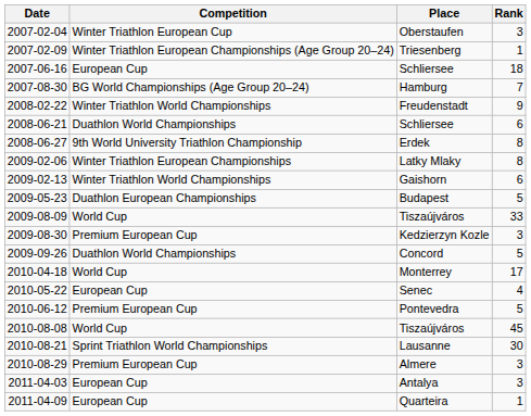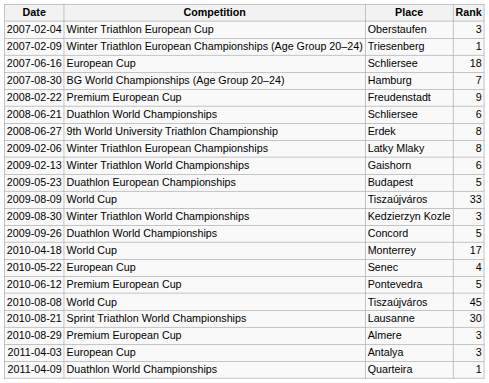 <table class="wikitable sortable">
 <tr>
 <th>Date</th>
 <th>Competition</th>
 <th>Place</th>
 <th>Rank</th>
 </tr>
 <tr>
 <td style="text-align:right">2007-02-04</td>
 <td>Winter Triathlon European Cup</td>
 <td>Oberstaufen</td>
 <td style="text-align:right">3</td>
 </tr>
 <tr>
 <td style="text-align:right">2007-02-09</td>
 <td>Winter Triathlon European Championships (Age Group 20–24)</td>
 <td>Triesenberg</td>
 <td style="text-align:right">1</td>
 </tr>
 <tr>
 <td style="text-align:right">2007-06-16</td>
 <td>European Cup</td>
 <td>Schliersee</td>
 <td style="text-align:right">18</td>
 </tr>
 <tr>
 <td style="text-align:right">2007-08-30</td>
 <td>BG World Championships (Age Group 20–24)</td>
 <td>Hamburg</td>
 <td style="text-align:right">7</td>
 </tr>
 <tr>
 <td style="text-align:right">2008-02-22</td>
-<td>Winter Triathlon World Championships</td>
+<td>Premium European Cup</td>
 <td>Freudenstadt</td>
 <td style="text-align:right">9</td>
 </tr>
 <tr>
 <td style="text-align:right">2008-06-21</td>
 <td>Duathlon World Championships</td>
 <td>Schliersee</td>
 <td style="text-align:right">6</td>
 </tr>
 <tr>
 <td style="text-align:right">2008-06-27</td>
 <td>9th World University Triathlon Championship</td>
 <td>Erdek</td>
 <td style="text-align:right">8</td>
 </tr>
 <tr>
 <td style="text-align:right">2009-02-06</td>
 <td>Winter Triathlon European Championships</td>
 <td>Latky Mlaky</td>
 <td style="text-align:right">8</td>
 </tr>
 <tr>
 <td style="text-align:right">2009-02-13</td>
 <td>Winter Triathlon World Championships</td>
 <td>Gaishorn</td>
 <td style="text-align:right">6</td>
 </tr>
 <tr>
 <td style="text-align:right">2009-05-23</td>
 <td>Duathlon European Championships</td>
 <td>Budapest</td>
 <td style="text-align:right">5</td>
 </tr>
 <tr>
 <td style="text-align:right">2009-08-09</td>
 <td>World Cup</td>
 <td>Tiszaújváros</td>
 <td style="text-align:right">33</td>
 </tr>
 <tr>
 <td style="text-align:right">2009-08-30</td>
-<td>Premium European Cup</td>
+<td>Winter Triathlon World Championships</td>
 <td>Kedzierzyn Kozle</td>
 <td style="text-align:right">3</td>
 </tr>
 <tr>
 <td style="text-align:right">2009-09-26</td>
 <td>Duathlon World Championships</td>
 <td>Concord</td>
 <td style="text-align:right">5</td>
 </tr>
 <tr>
 <td style="text-align:right">2010-04-18</td>
 <td>World Cup</td>
 <td>Monterrey</td>
 <td style="text-align:right">17</td>
 </tr>
 <tr>
 <td style="text-align:right">2010-05-22</td>
 <td>European Cup</td>
 <td>Senec</td>
 <td style="text-align:right">4</td>
 </tr>
 <tr>
 <td style="text-align:right">2010-06-12</td>
 <td>Premium European Cup</td>
 <td>Pontevedra</td>
 <td style="text-align:right">5</td>
 </tr>
 <tr>
 <td style="text-align:right">2010-08-08</td>
 <td>World Cup</td>
 <td>Tiszaújváros</td>
 <td style="text-align:right">45</td>
 </tr>
 <tr>
 <td style="text-align:right">2010-08-21</td>
 <td>Sprint Triathlon World Championships</td>
 <td>Lausanne</td>
 <td style="text-align:right">30</td>
 </tr>
 <tr>
 <td style="text-align:right">2010-08-29</td>
 <td>Premium European Cup</td>
 <td>Almere</td>
 <td style="text-align:right">3</td>
 </tr>
 <tr>
 <td style="text-align:right">2011-04-03</td>
 <td>European Cup</td>
 <td>Antalya</td>
 <td style="text-align:right">3</td>
 </tr>
 <tr>
 <td style="text-align:right">2011-04-09</td>
-<td>European Cup</td>
+<td>Duathlon World Championships</td>
 <td>Quarteira</td>
 <td style="text-align:right">1</td>
 </tr>
 </table>
